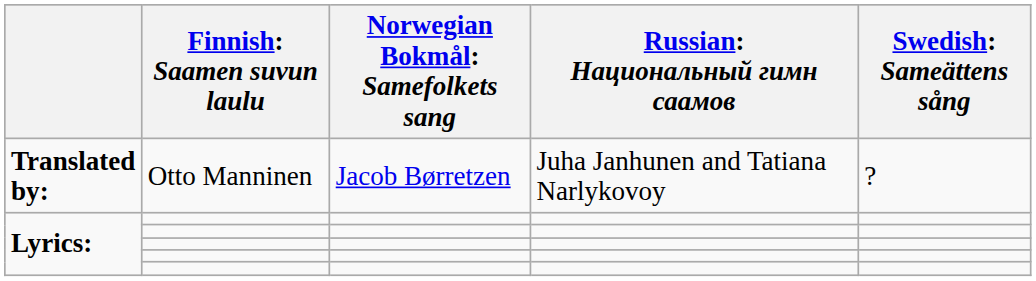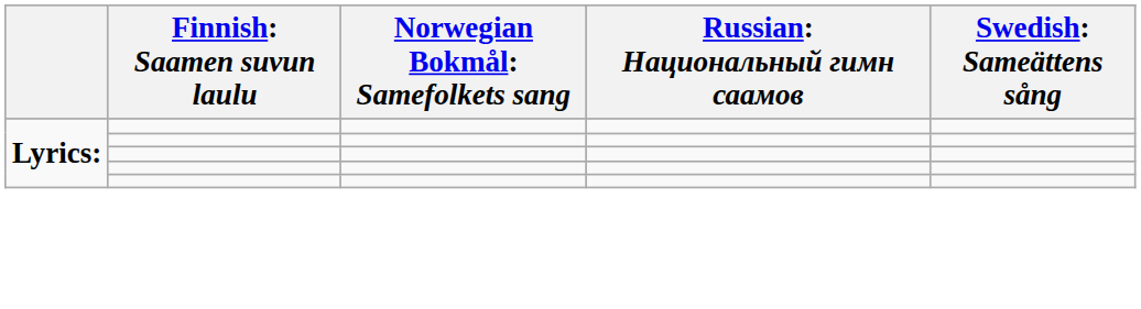 <table class="wikitable">
 <tr>
 <th></th>
 <th><a href='#'>Finnish</a>:<br><em>Saamen suvun laulu</em></th>
 <th><a href='#'>Norwegian Bokmål</a>:<br><em>Samefolkets sang</em></th>
 <th><a href='#'>Russian</a>:<br><em>Национальный гимн саамов</em></th>
 <th><a href='#'>Swedish</a>:<br><em>Sameättens sång</em></th>
-</tr>
-<tr>
-<td><strong>Translated<br>by:</strong></td>
-<td>Otto Manninen</td>
-<td><a href='#'>Jacob Børretzen</a></td>
-<td>Juha Janhunen and Tatiana Narlykovoy</td>
-<td>?</td>
 </tr>
 <tr>
 <td rowspan="5"><strong>Lyrics:</strong></td>
 <td></td>
 <td></td>
 <td></td>
 <td></td>
 </tr>
 <tr>
 <td></td>
 <td></td>
 <td></td>
 <td></td>
 </tr>
 <tr>
 <td></td>
 <td></td>
 <td></td>
 <td></td>
 </tr>
 <tr>
 <td></td>
 <td></td>
 <td></td>
 <td></td>
 </tr>
 <tr>
 <td></td>
 <td></td>
 <td></td>
 <td></td>
 </tr>
 </table>
